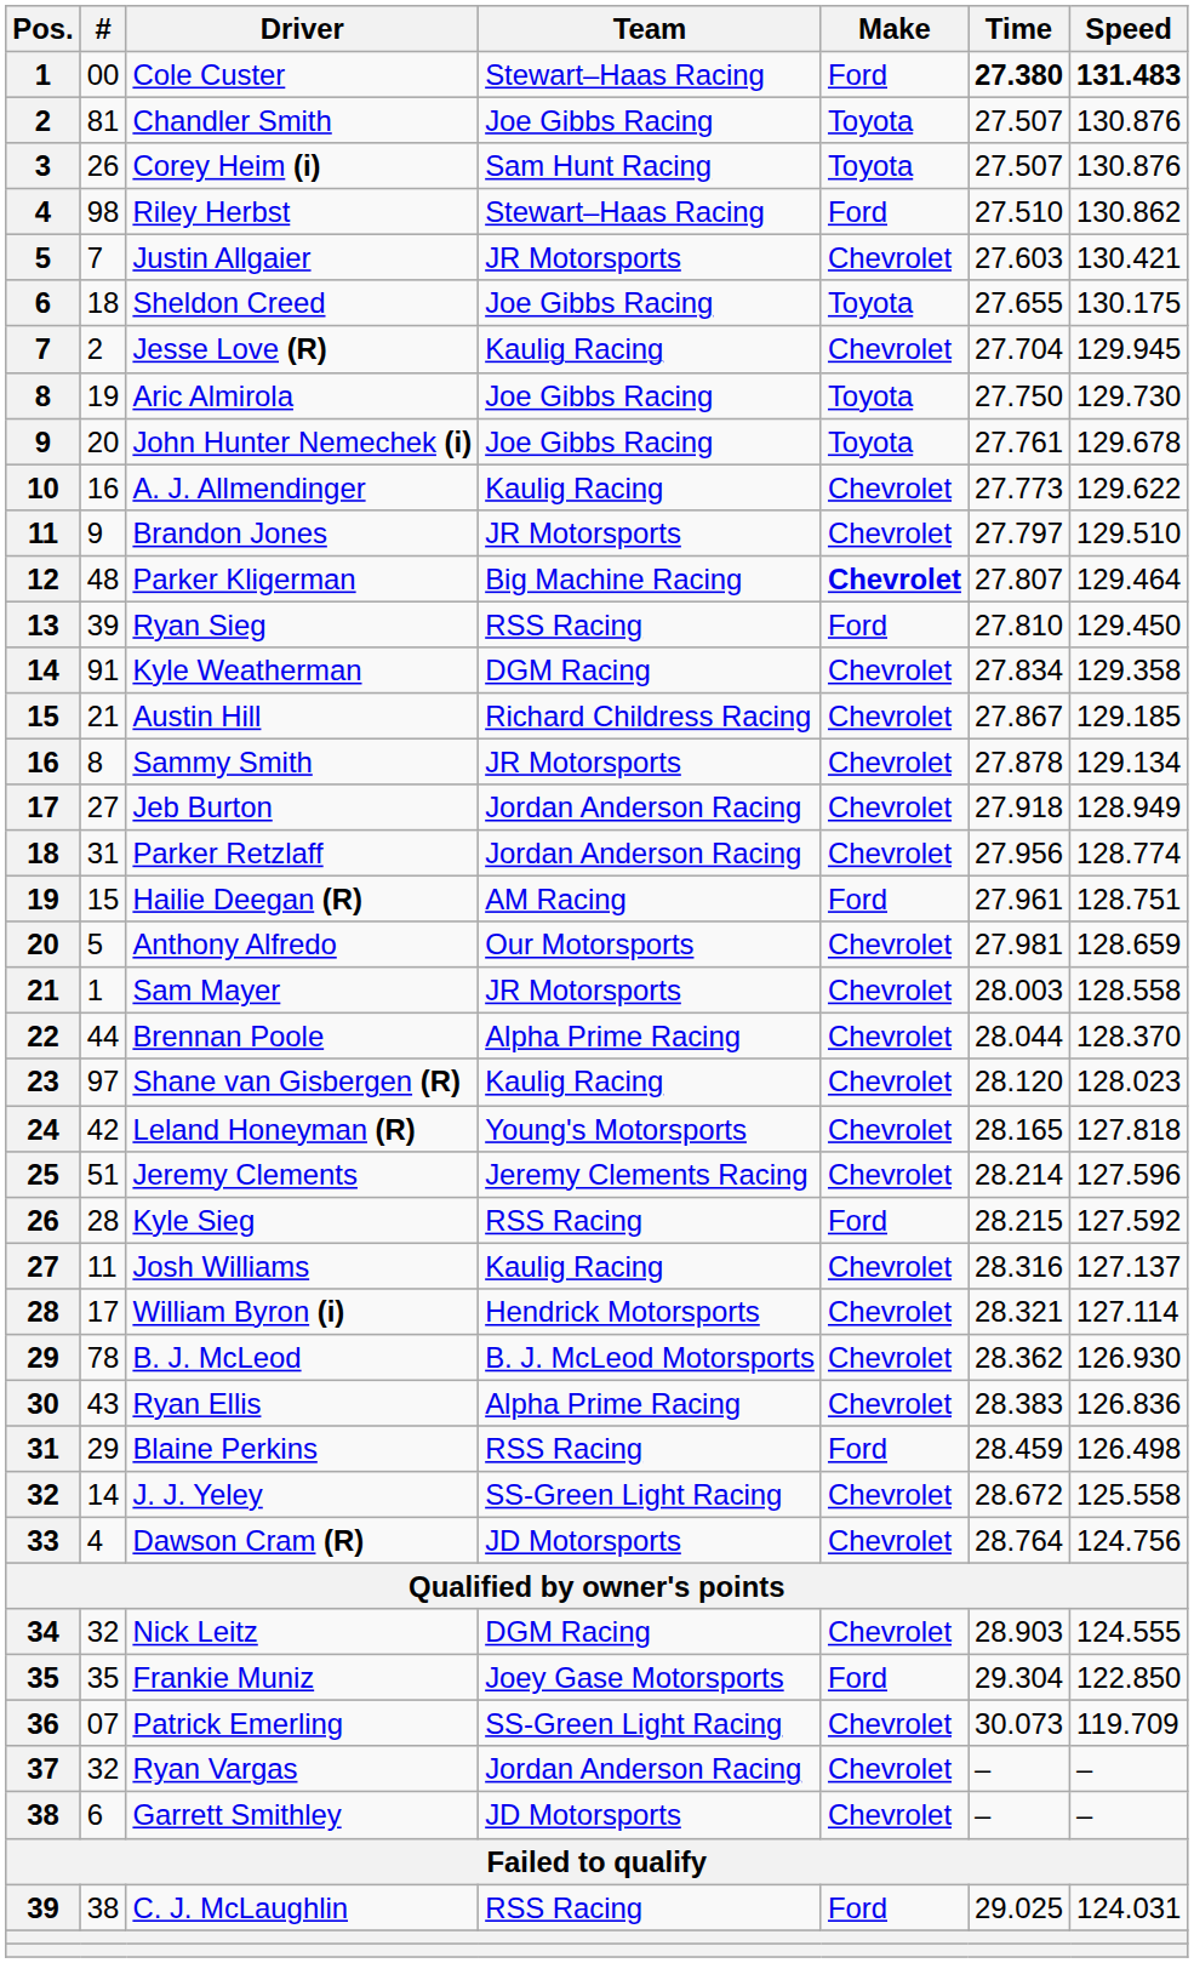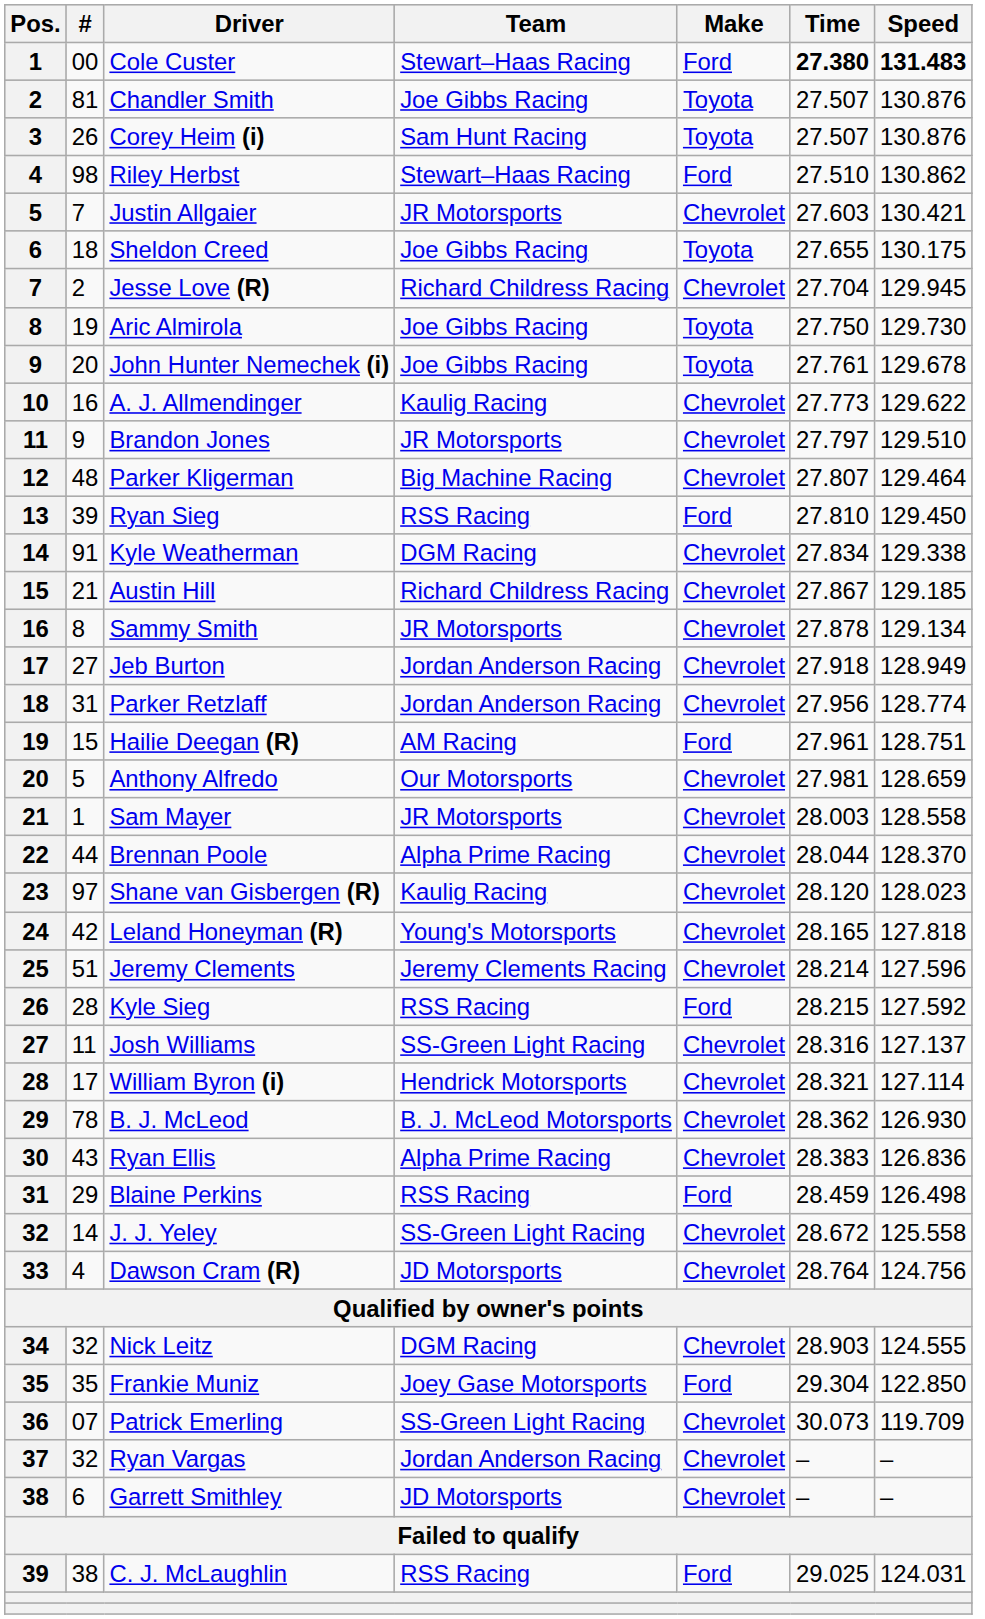 <table class="wikitable" style="font-size:95%">
 <tr>
 <th>Pos.</th>
 <th>#</th>
 <th>Driver</th>
 <th>Team</th>
 <th>Make</th>
 <th>Time</th>
 <th>Speed</th>
 </tr>
 <tr>
 <th>1</th>
 <td>00</td>
 <td><a href='#'>Cole Custer</a></td>
 <td><a href='#'>Stewart–Haas Racing</a></td>
 <td><a href='#'>Ford</a></td>
 <td><strong>27.380</strong></td>
 <td><strong>131.483</strong></td>
 </tr>
 <tr>
 <th>2</th>
 <td>81</td>
 <td><a href='#'>Chandler Smith</a></td>
 <td><a href='#'>Joe Gibbs Racing</a></td>
 <td><a href='#'>Toyota</a></td>
 <td>27.507</td>
 <td>130.876</td>
 </tr>
 <tr>
 <th>3</th>
 <td>26</td>
 <td><a href='#'>Corey Heim</a> <strong>(i)</strong></td>
 <td><a href='#'>Sam Hunt Racing</a></td>
 <td><a href='#'>Toyota</a></td>
 <td>27.507</td>
 <td>130.876</td>
 </tr>
 <tr>
 <th>4</th>
 <td>98</td>
 <td><a href='#'>Riley Herbst</a></td>
 <td><a href='#'>Stewart–Haas Racing</a></td>
 <td><a href='#'>Ford</a></td>
 <td>27.510</td>
 <td>130.862</td>
 </tr>
 <tr>
 <th>5</th>
 <td>7</td>
 <td><a href='#'>Justin Allgaier</a></td>
 <td><a href='#'>JR Motorsports</a></td>
 <td><a href='#'>Chevrolet</a></td>
 <td>27.603</td>
 <td>130.421</td>
 </tr>
 <tr>
 <th>6</th>
 <td>18</td>
 <td><a href='#'>Sheldon Creed</a></td>
 <td><a href='#'>Joe Gibbs Racing</a></td>
 <td><a href='#'>Toyota</a></td>
 <td>27.655</td>
 <td>130.175</td>
 </tr>
 <tr>
 <th>7</th>
 <td>2</td>
 <td><a href='#'>Jesse Love</a> <strong>(R)</strong></td>
-<td><a href='#'>Kaulig Racing</a></td>
+<td><a href='#'>Richard Childress Racing</a></td>
 <td><a href='#'>Chevrolet</a></td>
 <td>27.704</td>
 <td>129.945</td>
 </tr>
 <tr>
 <th>8</th>
 <td>19</td>
 <td><a href='#'>Aric Almirola</a></td>
 <td><a href='#'>Joe Gibbs Racing</a></td>
 <td><a href='#'>Toyota</a></td>
 <td>27.750</td>
 <td>129.730</td>
 </tr>
 <tr>
 <th>9</th>
 <td>20</td>
 <td><a href='#'>John Hunter Nemechek</a> <strong>(i)</strong></td>
 <td><a href='#'>Joe Gibbs Racing</a></td>
 <td><a href='#'>Toyota</a></td>
 <td>27.761</td>
 <td>129.678</td>
 </tr>
 <tr>
 <th>10</th>
 <td>16</td>
 <td><a href='#'>A. J. Allmendinger</a></td>
 <td><a href='#'>Kaulig Racing</a></td>
 <td><a href='#'>Chevrolet</a></td>
 <td>27.773</td>
 <td>129.622</td>
 </tr>
 <tr>
 <th>11</th>
 <td>9</td>
 <td><a href='#'>Brandon Jones</a></td>
 <td><a href='#'>JR Motorsports</a></td>
 <td><a href='#'>Chevrolet</a></td>
 <td>27.797</td>
 <td>129.510</td>
 </tr>
 <tr>
 <th>12</th>
 <td>48</td>
 <td><a href='#'>Parker Kligerman</a></td>
 <td><a href='#'>Big Machine Racing</a></td>
-<td><strong><a href='#'>Chevrolet</a></strong></td>
+<td><a href='#'>Chevrolet</a></td>
 <td>27.807</td>
 <td>129.464</td>
 </tr>
 <tr>
 <th>13</th>
 <td>39</td>
 <td><a href='#'>Ryan Sieg</a></td>
 <td><a href='#'>RSS Racing</a></td>
 <td><a href='#'>Ford</a></td>
 <td>27.810</td>
 <td>129.450</td>
 </tr>
 <tr>
 <th>14</th>
 <td>91</td>
 <td><a href='#'>Kyle Weatherman</a></td>
 <td><a href='#'>DGM Racing</a></td>
 <td><a href='#'>Chevrolet</a></td>
 <td>27.834</td>
-<td>129.358</td>
+<td>129.338</td>
 </tr>
 <tr>
 <th>15</th>
 <td>21</td>
 <td><a href='#'>Austin Hill</a></td>
 <td><a href='#'>Richard Childress Racing</a></td>
 <td><a href='#'>Chevrolet</a></td>
 <td>27.867</td>
 <td>129.185</td>
 </tr>
 <tr>
 <th>16</th>
 <td>8</td>
 <td><a href='#'>Sammy Smith</a></td>
 <td><a href='#'>JR Motorsports</a></td>
 <td><a href='#'>Chevrolet</a></td>
 <td>27.878</td>
 <td>129.134</td>
 </tr>
 <tr>
 <th>17</th>
 <td>27</td>
 <td><a href='#'>Jeb Burton</a></td>
 <td><a href='#'>Jordan Anderson Racing</a></td>
 <td><a href='#'>Chevrolet</a></td>
 <td>27.918</td>
 <td>128.949</td>
 </tr>
 <tr>
 <th>18</th>
 <td>31</td>
 <td><a href='#'>Parker Retzlaff</a></td>
 <td><a href='#'>Jordan Anderson Racing</a></td>
 <td><a href='#'>Chevrolet</a></td>
 <td>27.956</td>
 <td>128.774</td>
 </tr>
 <tr>
 <th>19</th>
 <td>15</td>
 <td><a href='#'>Hailie Deegan</a> <strong>(R)</strong></td>
 <td><a href='#'>AM Racing</a></td>
 <td><a href='#'>Ford</a></td>
 <td>27.961</td>
 <td>128.751</td>
 </tr>
 <tr>
 <th>20</th>
 <td>5</td>
 <td><a href='#'>Anthony Alfredo</a></td>
 <td><a href='#'>Our Motorsports</a></td>
 <td><a href='#'>Chevrolet</a></td>
 <td>27.981</td>
 <td>128.659</td>
 </tr>
 <tr>
 <th>21</th>
 <td>1</td>
 <td><a href='#'>Sam Mayer</a></td>
 <td><a href='#'>JR Motorsports</a></td>
 <td><a href='#'>Chevrolet</a></td>
 <td>28.003</td>
 <td>128.558</td>
 </tr>
 <tr>
 <th>22</th>
 <td>44</td>
 <td><a href='#'>Brennan Poole</a></td>
 <td><a href='#'>Alpha Prime Racing</a></td>
 <td><a href='#'>Chevrolet</a></td>
 <td>28.044</td>
 <td>128.370</td>
 </tr>
 <tr>
 <th>23</th>
 <td>97</td>
 <td><a href='#'>Shane van Gisbergen</a> <strong>(R)</strong></td>
 <td><a href='#'>Kaulig Racing</a></td>
 <td><a href='#'>Chevrolet</a></td>
 <td>28.120</td>
 <td>128.023</td>
 </tr>
 <tr>
 <th>24</th>
 <td>42</td>
 <td><a href='#'>Leland Honeyman</a> <strong>(R)</strong></td>
 <td><a href='#'>Young's Motorsports</a></td>
 <td><a href='#'>Chevrolet</a></td>
 <td>28.165</td>
 <td>127.818</td>
 </tr>
 <tr>
 <th>25</th>
 <td>51</td>
 <td><a href='#'>Jeremy Clements</a></td>
 <td><a href='#'>Jeremy Clements Racing</a></td>
 <td><a href='#'>Chevrolet</a></td>
 <td>28.214</td>
 <td>127.596</td>
 </tr>
 <tr>
 <th>26</th>
 <td>28</td>
 <td><a href='#'>Kyle Sieg</a></td>
 <td><a href='#'>RSS Racing</a></td>
 <td><a href='#'>Ford</a></td>
 <td>28.215</td>
 <td>127.592</td>
 </tr>
 <tr>
 <th>27</th>
 <td>11</td>
 <td><a href='#'>Josh Williams</a></td>
-<td><a href='#'>Kaulig Racing</a></td>
+<td><a href='#'>SS-Green Light Racing</a></td>
 <td><a href='#'>Chevrolet</a></td>
 <td>28.316</td>
 <td>127.137</td>
 </tr>
 <tr>
 <th>28</th>
 <td>17</td>
 <td><a href='#'>William Byron</a> <strong>(i)</strong></td>
 <td><a href='#'>Hendrick Motorsports</a></td>
 <td><a href='#'>Chevrolet</a></td>
 <td>28.321</td>
 <td>127.114</td>
 </tr>
 <tr>
 <th>29</th>
 <td>78</td>
 <td><a href='#'>B. J. McLeod</a></td>
 <td><a href='#'>B. J. McLeod Motorsports</a></td>
 <td><a href='#'>Chevrolet</a></td>
 <td>28.362</td>
 <td>126.930</td>
 </tr>
 <tr>
 <th>30</th>
 <td>43</td>
 <td><a href='#'>Ryan Ellis</a></td>
 <td><a href='#'>Alpha Prime Racing</a></td>
 <td><a href='#'>Chevrolet</a></td>
 <td>28.383</td>
 <td>126.836</td>
 </tr>
 <tr>
 <th>31</th>
 <td>29</td>
 <td><a href='#'>Blaine Perkins</a></td>
 <td><a href='#'>RSS Racing</a></td>
 <td><a href='#'>Ford</a></td>
 <td>28.459</td>
 <td>126.498</td>
 </tr>
 <tr>
 <th>32</th>
 <td>14</td>
 <td><a href='#'>J. J. Yeley</a></td>
 <td><a href='#'>SS-Green Light Racing</a></td>
 <td><a href='#'>Chevrolet</a></td>
 <td>28.672</td>
 <td>125.558</td>
 </tr>
 <tr>
 <th>33</th>
 <td>4</td>
 <td><a href='#'>Dawson Cram</a> <strong>(R)</strong></td>
 <td><a href='#'>JD Motorsports</a></td>
 <td><a href='#'>Chevrolet</a></td>
 <td>28.764</td>
 <td>124.756</td>
 </tr>
 <tr>
 <th colspan="7">Qualified by owner's points</th>
 </tr>
 <tr>
 <th>34</th>
 <td>32</td>
 <td><a href='#'>Nick Leitz</a></td>
 <td><a href='#'>DGM Racing</a></td>
 <td><a href='#'>Chevrolet</a></td>
 <td>28.903</td>
 <td>124.555</td>
 </tr>
 <tr>
 <th>35</th>
 <td>35</td>
 <td><a href='#'>Frankie Muniz</a></td>
 <td><a href='#'>Joey Gase Motorsports</a></td>
 <td><a href='#'>Ford</a></td>
 <td>29.304</td>
 <td>122.850</td>
 </tr>
 <tr>
 <th>36</th>
 <td>07</td>
 <td><a href='#'>Patrick Emerling</a></td>
 <td><a href='#'>SS-Green Light Racing</a></td>
 <td><a href='#'>Chevrolet</a></td>
 <td>30.073</td>
 <td>119.709</td>
 </tr>
 <tr>
 <th>37</th>
 <td>32</td>
 <td><a href='#'>Ryan Vargas</a></td>
 <td><a href='#'>Jordan Anderson Racing</a></td>
 <td><a href='#'>Chevrolet</a></td>
 <td>–</td>
 <td>–</td>
 </tr>
 <tr>
 <th>38</th>
 <td>6</td>
 <td><a href='#'>Garrett Smithley</a></td>
 <td><a href='#'>JD Motorsports</a></td>
 <td><a href='#'>Chevrolet</a></td>
 <td>–</td>
 <td>–</td>
 </tr>
 <tr>
 <th colspan="7">Failed to qualify</th>
 </tr>
 <tr>
 <th>39</th>
 <td>38</td>
 <td><a href='#'>C. J. McLaughlin</a></td>
 <td><a href='#'>RSS Racing</a></td>
 <td><a href='#'>Ford</a></td>
 <td>29.025</td>
 <td>124.031</td>
 </tr>
 <tr>
 <th colspan="7"></th>
 </tr>
 <tr>
 <th colspan="7"></th>
 </tr>
 </table>
